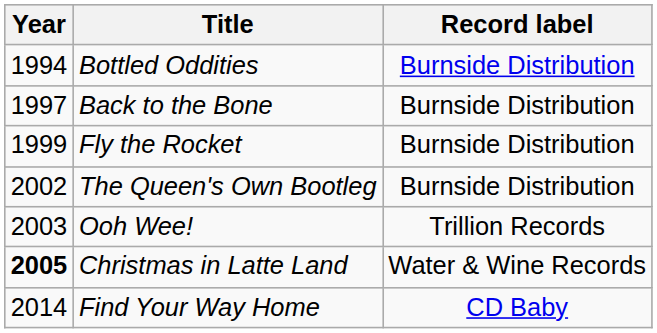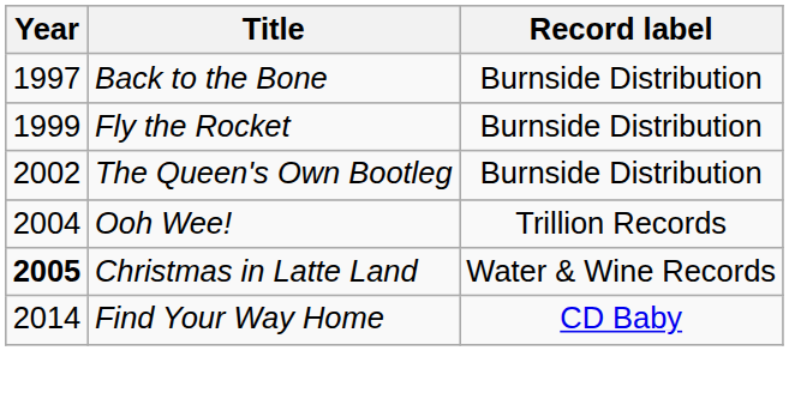 <table class="wikitable sortable">
 <tr>
 <th>Year</th>
 <th>Title</th>
 <th>Record label</th>
-</tr>
-<tr>
-<td>1994</td>
-<td><em>Bottled Oddities</em></td>
-<td style="text-align:center;"><a href='#'>Burnside Distribution</a></td>
 </tr>
 <tr>
 <td>1997</td>
 <td><em>Back to the Bone</em></td>
 <td style="text-align:center;">Burnside Distribution</td>
 </tr>
 <tr>
 <td>1999</td>
 <td><em>Fly the Rocket</em></td>
 <td style="text-align:center;">Burnside Distribution</td>
 </tr>
 <tr>
 <td>2002</td>
 <td><em>The Queen's Own Bootleg</em></td>
 <td style="text-align:center;">Burnside Distribution</td>
 </tr>
 <tr>
-<td>2003</td>
+<td>2004</td>
 <td><em>Ooh Wee!</em></td>
 <td style="text-align:center;">Trillion Records</td>
 </tr>
 <tr>
 <td><strong>2005</strong></td>
 <td><em>Christmas in Latte Land</em></td>
 <td style="text-align:center;">Water & Wine Records</td>
 </tr>
 <tr>
 <td>2014</td>
 <td><em>Find Your Way Home</em></td>
 <td style="text-align:center;"><a href='#'>CD Baby</a></td>
 </tr>
 </table>
